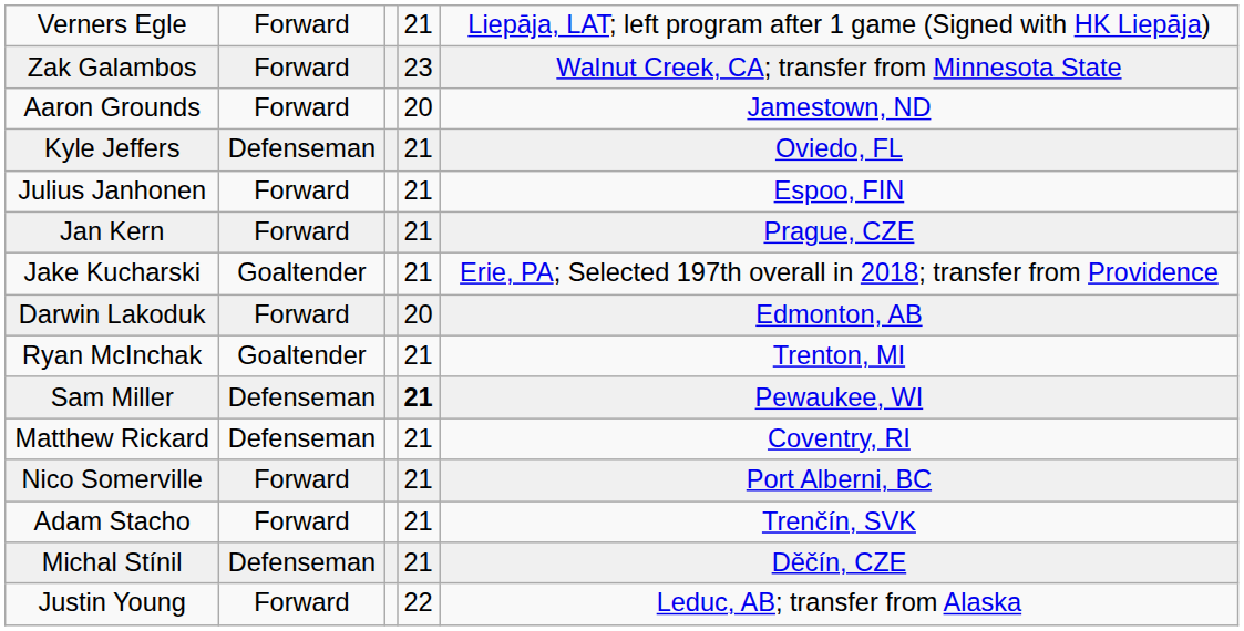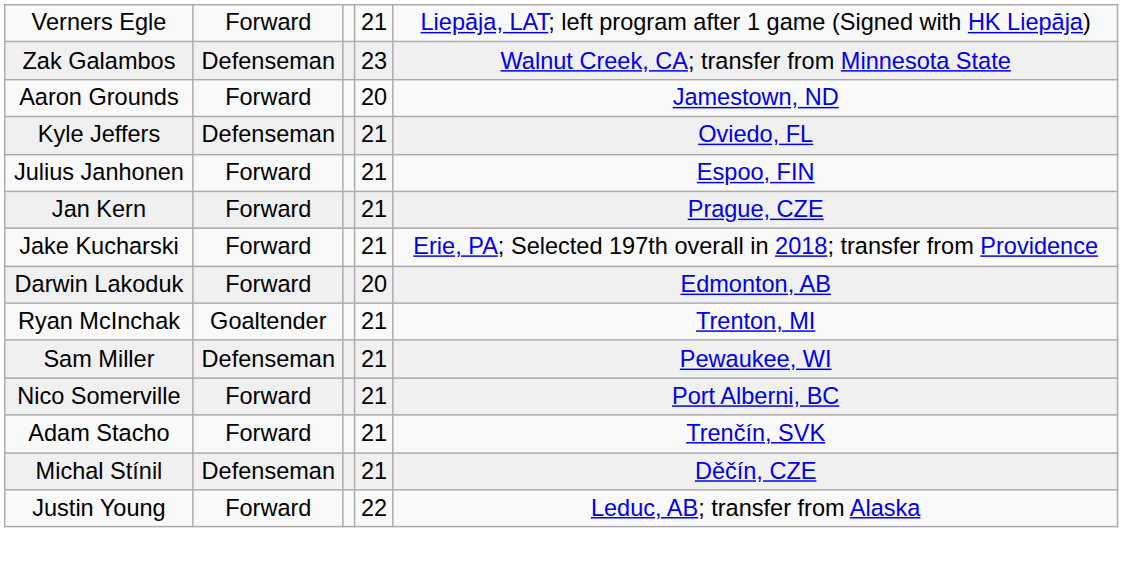 <table class="wikitable" width="60%">
 <tr align="center" bgcolor="">
 <td>Verners Egle</td>
 <td>Forward</td>
 <td></td>
 <td>21</td>
 <td><a href='#'>Liepāja, LAT</a>; left program after 1 game (Signed with <a href='#'>HK Liepāja</a>)</td>
 </tr>
 <tr align="center" bgcolor="f0f0f0">
 <td>Zak Galambos</td>
-<td>Forward</td>
+<td>Defenseman</td>
 <td></td>
 <td>23</td>
 <td><a href='#'>Walnut Creek, CA</a>; transfer from <a href='#'>Minnesota State</a></td>
 </tr>
 <tr align="center" bgcolor="">
 <td>Aaron Grounds</td>
 <td>Forward</td>
 <td></td>
 <td>20</td>
 <td><a href='#'>Jamestown, ND</a></td>
 </tr>
 <tr align="center" bgcolor="f0f0f0">
 <td>Kyle Jeffers</td>
 <td>Defenseman</td>
 <td></td>
 <td>21</td>
 <td><a href='#'>Oviedo, FL</a></td>
 </tr>
 <tr align="center" bgcolor="">
 <td>Julius Janhonen</td>
 <td>Forward</td>
 <td></td>
 <td>21</td>
 <td><a href='#'>Espoo, FIN</a></td>
 </tr>
 <tr align="center" bgcolor="f0f0f0">
 <td>Jan Kern</td>
 <td>Forward</td>
 <td></td>
 <td>21</td>
 <td><a href='#'>Prague, CZE</a></td>
 </tr>
 <tr align="center" bgcolor="">
 <td>Jake Kucharski</td>
-<td>Goaltender</td>
+<td>Forward</td>
 <td></td>
 <td>21</td>
 <td><a href='#'>Erie, PA</a>; Selected 197th overall in <a href='#'>2018</a>; transfer from <a href='#'>Providence</a></td>
 </tr>
 <tr align="center" bgcolor="f0f0f0">
 <td>Darwin Lakoduk</td>
 <td>Forward</td>
 <td></td>
 <td>20</td>
 <td><a href='#'>Edmonton, AB</a></td>
 </tr>
 <tr align="center" bgcolor="">
 <td>Ryan McInchak</td>
 <td>Goaltender</td>
 <td></td>
 <td>21</td>
 <td><a href='#'>Trenton, MI</a></td>
 </tr>
 <tr align="center" bgcolor="f0f0f0">
 <td>Sam Miller</td>
 <td>Defenseman</td>
 <td></td>
-<td><strong>21</strong></td>
+<td>21</td>
 <td><a href='#'>Pewaukee, WI</a></td>
-</tr>
-<tr align="center" bgcolor="">
-<td>Matthew Rickard</td>
-<td>Defenseman</td>
-<td></td>
-<td>21</td>
-<td><a href='#'>Coventry, RI</a></td>
 </tr>
 <tr align="center" bgcolor="f0f0f0">
 <td>Nico Somerville</td>
 <td>Forward</td>
 <td></td>
 <td>21</td>
 <td><a href='#'>Port Alberni, BC</a></td>
 </tr>
 <tr align="center" bgcolor="">
 <td>Adam Stacho</td>
 <td>Forward</td>
 <td></td>
 <td>21</td>
 <td><a href='#'>Trenčín, SVK</a></td>
 </tr>
 <tr align="center" bgcolor="f0f0f0">
 <td>Michal Stínil</td>
 <td>Defenseman</td>
 <td></td>
 <td>21</td>
 <td><a href='#'>Děčín, CZE</a></td>
 </tr>
 <tr align="center" bgcolor="">
 <td>Justin Young</td>
 <td>Forward</td>
 <td></td>
 <td>22</td>
 <td><a href='#'>Leduc, AB</a>; transfer from <a href='#'>Alaska</a></td>
 </tr>
 </table>
